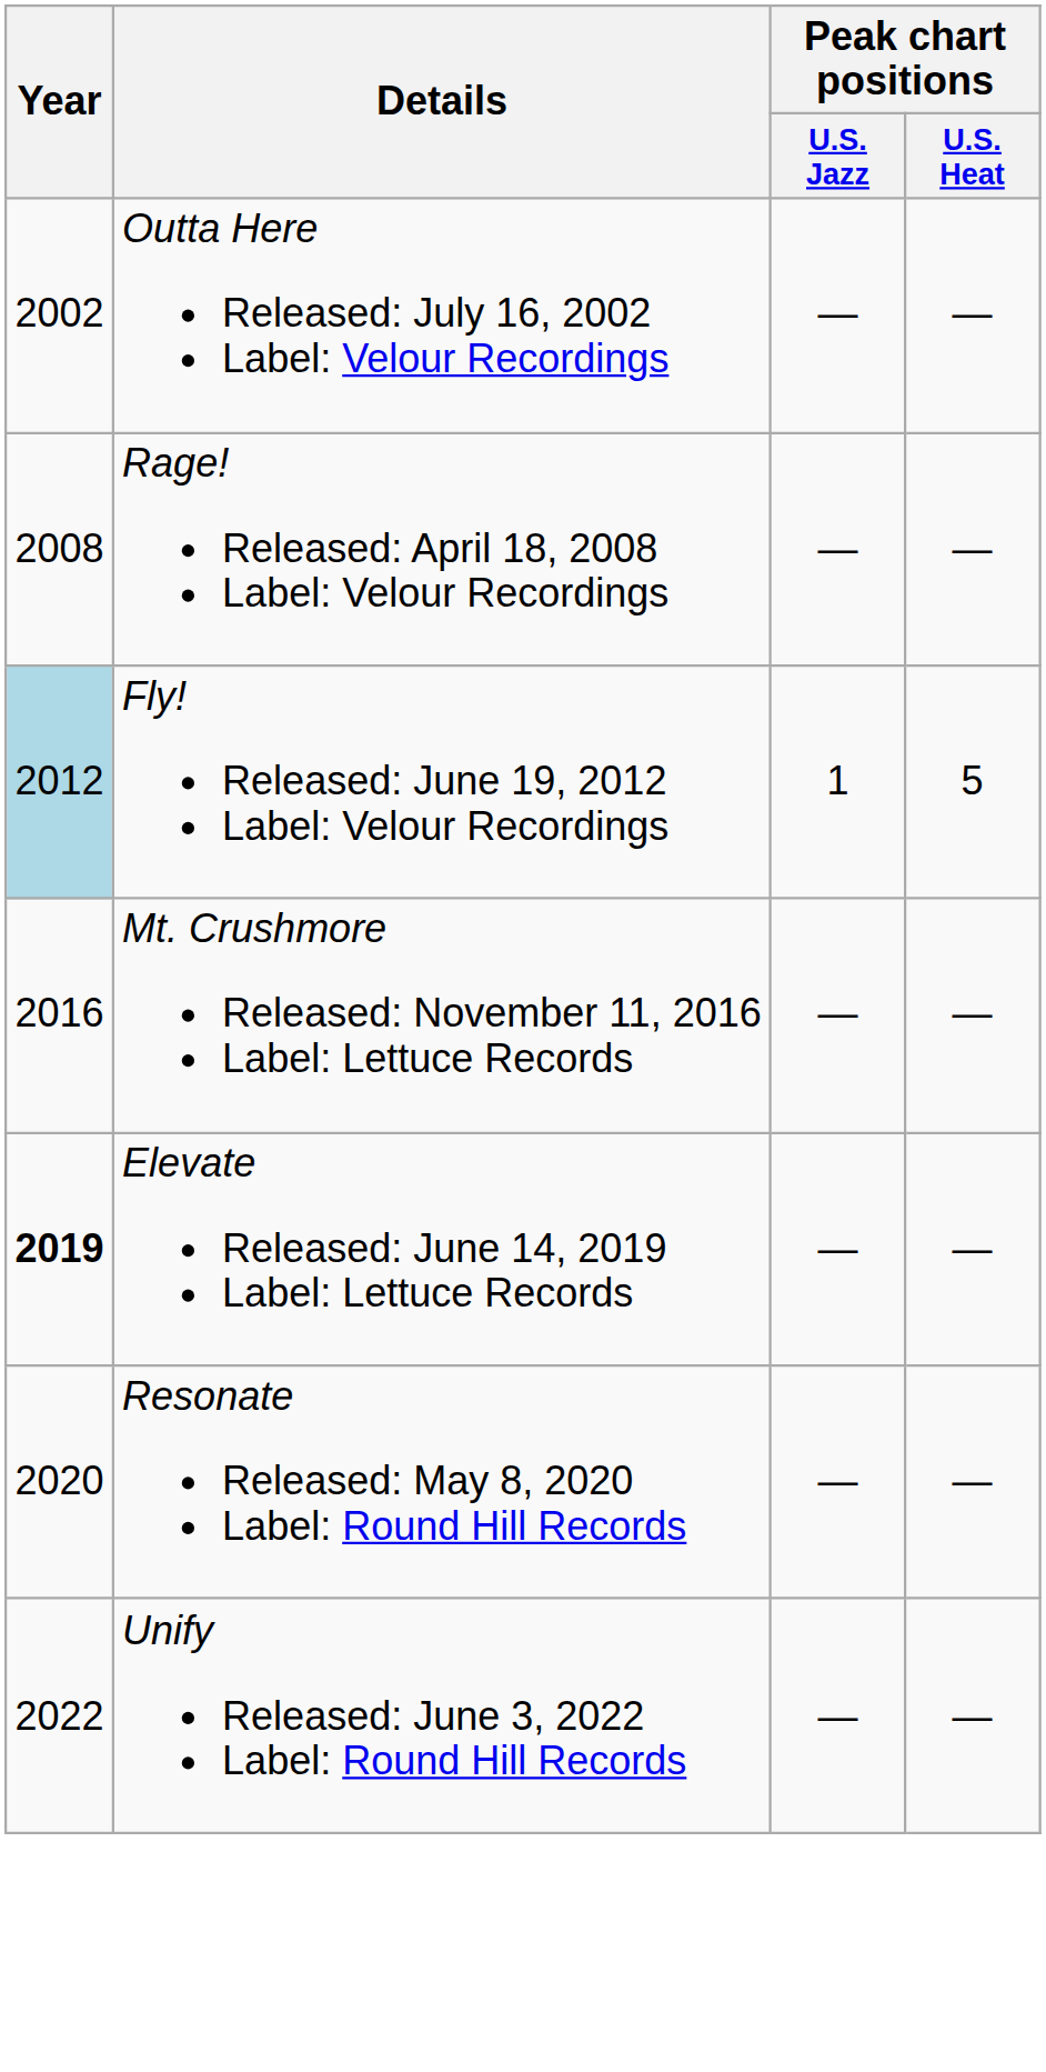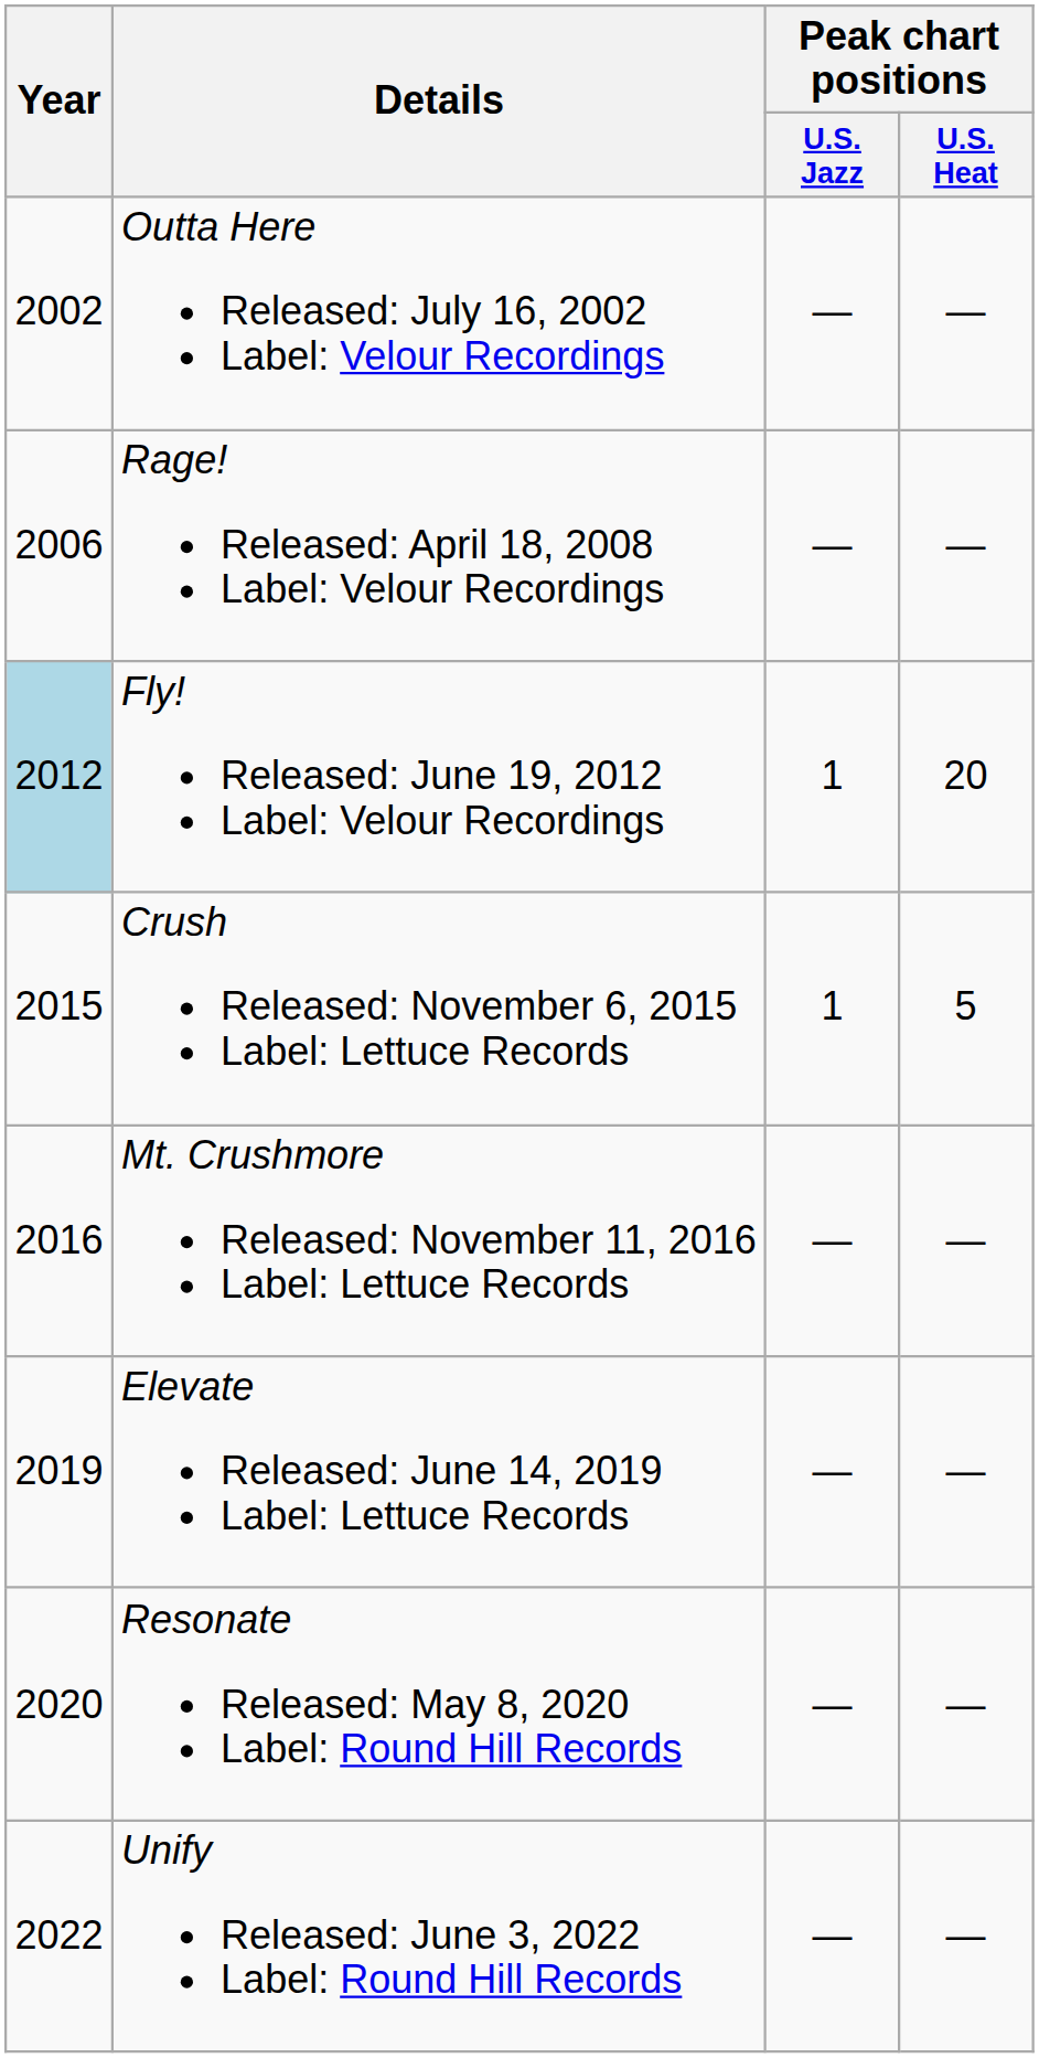 <table class ="wikitable">
 <tr>
 <th rowspan="2">Year</th>
 <th rowspan="2">Details</th>
 <th colspan="2">Peak chart positions</th>
 </tr>
 <tr>
 <th style="width:4em;font-size:75%"><a href='#'>U.S. Jazz</a><br></th>
 <th style="width:4em;font-size:75%"><a href='#'>U.S. Heat</a><br></th>
 </tr>
 <tr>
 <td>2002</td>
 <td><em>Outta Here</em><br><ul><li>Released: July 16, 2002</li><li>Label: <a href='#'>Velour Recordings</a></li></ul></td>
 <td style="text-align:center;">—</td>
 <td style="text-align:center;">—</td>
 </tr>
 <tr>
-<td>2008</td>
+<td>2006</td>
 <td><em>Rage!</em><br><ul><li>Released: April 18, 2008</li><li>Label: Velour Recordings</li></ul></td>
 <td style="text-align:center;">—</td>
 <td style="text-align:center;">—</td>
 </tr>
 <tr>
 <td style="background: lightblue;">2012</td>
 <td><em>Fly!</em><br><ul><li>Released: June 19, 2012</li><li>Label: Velour Recordings</li></ul></td>
+<td style="text-align:center;">1</td>
+<td style="text-align:center;">20</td>
+</tr>
+<tr>
+<td>2015</td>
+<td><em>Crush</em><br><ul><li>Released: November 6, 2015</li><li>Label: Lettuce Records</li></ul></td>
 <td style="text-align:center;">1</td>
 <td style="text-align:center;">5</td>
 </tr>
 <tr>
 <td>2016</td>
 <td><em>Mt. Crushmore</em><br><ul><li>Released: November 11, 2016</li><li>Label: Lettuce Records</li></ul></td>
 <td style="text-align:center;">—</td>
 <td style="text-align:center;">—</td>
 </tr>
 <tr>
-<td><strong>2019</strong></td>
+<td>2019</td>
 <td><em>Elevate</em><br><ul><li>Released: June 14, 2019</li><li>Label: Lettuce Records</li></ul></td>
 <td style="text-align:center;">—</td>
 <td style="text-align:center;">—</td>
 </tr>
 <tr>
 <td>2020</td>
 <td><em>Resonate</em><br><ul><li>Released: May 8, 2020</li><li>Label: <a href='#'>Round Hill Records</a></li></ul></td>
 <td style="text-align:center;">—</td>
 <td style="text-align:center;">—</td>
 </tr>
 <tr>
 <td>2022</td>
 <td><em>Unify</em><br><ul><li>Released: June 3, 2022</li><li>Label: <a href='#'>Round Hill Records</a></li></ul></td>
 <td style="text-align:center;">—</td>
 <td style="text-align:center;">—</td>
 </tr>
 </table>
